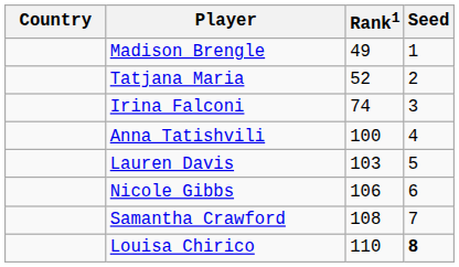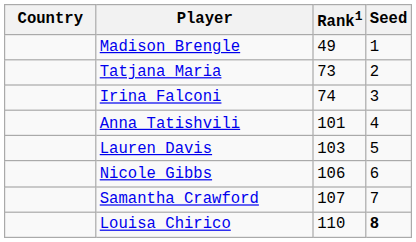 <table class="sortable wikitable">
 <tr>
 <th width="70">Country</th>
 <th width="175">Player</th>
 <th>Rank<sup>1</sup></th>
 <th>Seed</th>
 </tr>
 <tr>
 <td></td>
 <td><a href='#'>Madison Brengle</a></td>
 <td>49</td>
 <td>1</td>
 </tr>
 <tr>
 <td></td>
 <td><a href='#'>Tatjana Maria</a></td>
-<td>52</td>
+<td>73</td>
 <td>2</td>
 </tr>
 <tr>
 <td></td>
 <td><a href='#'>Irina Falconi</a></td>
 <td>74</td>
 <td>3</td>
 </tr>
 <tr>
 <td></td>
 <td><a href='#'>Anna Tatishvili</a></td>
-<td>100</td>
+<td>101</td>
 <td>4</td>
 </tr>
 <tr>
 <td></td>
 <td><a href='#'>Lauren Davis</a></td>
 <td>103</td>
 <td>5</td>
 </tr>
 <tr>
 <td></td>
 <td><a href='#'>Nicole Gibbs</a></td>
 <td>106</td>
 <td>6</td>
 </tr>
 <tr>
 <td></td>
 <td><a href='#'>Samantha Crawford</a></td>
-<td>108</td>
+<td>107</td>
 <td>7</td>
 </tr>
 <tr>
 <td></td>
 <td><a href='#'>Louisa Chirico</a></td>
 <td>110</td>
 <td><strong>8</strong></td>
 </tr>
 </table>
